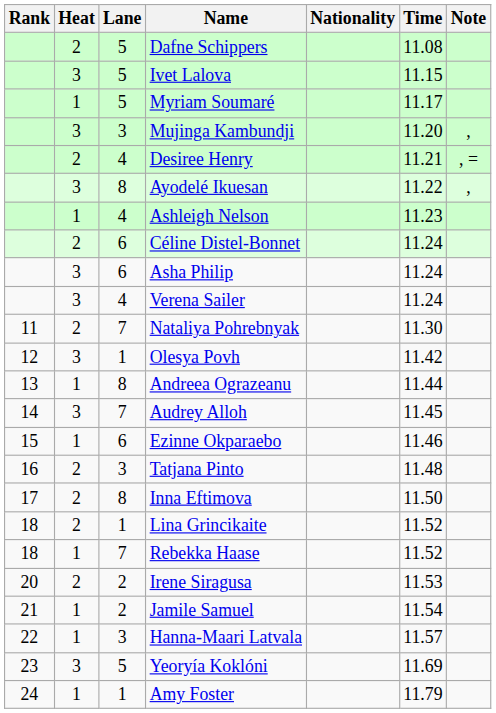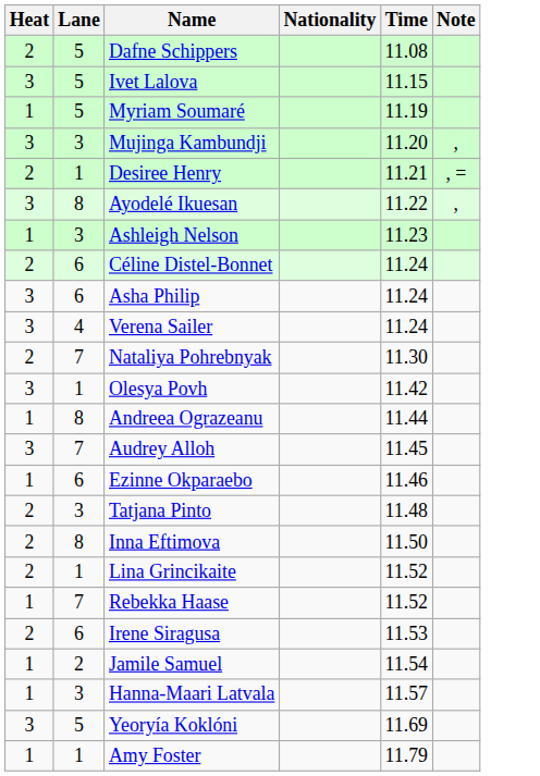 <table class="wikitable sortable" style="text-align:center">
 <tr>
-<th>Rank</th>
 <th>Heat</th>
 <th>Lane</th>
 <th>Name</th>
 <th>Nationality</th>
 <th>Time</th>
 <th>Note</th>
 </tr>
 <tr bgcolor=ccffcc>
-<td></td>
 <td>2</td>
 <td>5</td>
 <td align=left><a href='#'>Dafne Schippers</a></td>
 <td align=left></td>
 <td>11.08</td>
 <td></td>
 </tr>
 <tr bgcolor=ccffcc>
-<td></td>
 <td>3</td>
 <td>5</td>
 <td align=left><a href='#'>Ivet Lalova</a></td>
 <td align=left></td>
 <td>11.15</td>
 <td></td>
 </tr>
 <tr bgcolor=ccffcc>
-<td></td>
 <td>1</td>
 <td>5</td>
 <td align=left><a href='#'>Myriam Soumaré</a></td>
 <td align=left></td>
-<td>11.17</td>
+<td>11.19</td>
 <td></td>
 </tr>
 <tr bgcolor=ccffcc>
-<td></td>
 <td>3</td>
 <td>3</td>
 <td align=left><a href='#'>Mujinga Kambundji</a></td>
 <td align=left></td>
 <td>11.20</td>
 <td>, </td>
 </tr>
 <tr bgcolor=ccffcc>
-<td></td>
 <td>2</td>
-<td>4</td>
+<td>1</td>
 <td align=left><a href='#'>Desiree Henry</a></td>
 <td align=left></td>
 <td>11.21</td>
 <td>, =</td>
 </tr>
 <tr bgcolor=ddffdd>
-<td></td>
 <td>3</td>
 <td>8</td>
 <td align=left><a href='#'>Ayodelé Ikuesan</a></td>
 <td align=left></td>
 <td>11.22</td>
 <td>, </td>
 </tr>
 <tr bgcolor=ccffcc>
-<td></td>
 <td>1</td>
-<td>4</td>
+<td>3</td>
 <td align=left><a href='#'>Ashleigh Nelson</a></td>
 <td align=left></td>
 <td>11.23</td>
 <td></td>
 </tr>
 <tr bgcolor=ddffdd>
-<td></td>
 <td>2</td>
 <td>6</td>
 <td align=left><a href='#'>Céline Distel-Bonnet</a></td>
 <td align=left></td>
 <td>11.24</td>
 <td></td>
 </tr>
 <tr>
-<td></td>
 <td>3</td>
 <td>6</td>
 <td align=left><a href='#'>Asha Philip</a></td>
 <td align=left></td>
 <td>11.24</td>
 <td></td>
 </tr>
 <tr>
-<td></td>
 <td>3</td>
 <td>4</td>
 <td align=left><a href='#'>Verena Sailer</a></td>
 <td align=left></td>
 <td>11.24</td>
 <td></td>
 </tr>
 <tr>
-<td>11</td>
 <td>2</td>
 <td>7</td>
 <td align=left><a href='#'>Nataliya Pohrebnyak</a></td>
 <td align=left></td>
 <td>11.30</td>
 <td></td>
 </tr>
 <tr>
-<td>12</td>
 <td>3</td>
 <td>1</td>
 <td align=left><a href='#'>Olesya Povh</a></td>
 <td align=left></td>
 <td>11.42</td>
 <td></td>
 </tr>
 <tr>
-<td>13</td>
 <td>1</td>
 <td>8</td>
 <td align=left><a href='#'>Andreea Ograzeanu</a></td>
 <td align=left></td>
 <td>11.44</td>
 <td></td>
 </tr>
 <tr>
-<td>14</td>
 <td>3</td>
 <td>7</td>
 <td align=left><a href='#'>Audrey Alloh</a></td>
 <td align=left></td>
 <td>11.45</td>
 <td></td>
 </tr>
 <tr>
-<td>15</td>
 <td>1</td>
 <td>6</td>
 <td align=left><a href='#'>Ezinne Okparaebo</a></td>
 <td align=left></td>
 <td>11.46</td>
 <td></td>
 </tr>
 <tr>
-<td>16</td>
 <td>2</td>
 <td>3</td>
 <td align=left><a href='#'>Tatjana Pinto</a></td>
 <td align=left></td>
 <td>11.48</td>
 <td></td>
 </tr>
 <tr>
-<td>17</td>
 <td>2</td>
 <td>8</td>
 <td align=left><a href='#'>Inna Eftimova</a></td>
 <td align=left></td>
 <td>11.50</td>
 <td></td>
 </tr>
 <tr>
-<td>18</td>
 <td>2</td>
 <td>1</td>
 <td align=left><a href='#'>Lina Grincikaite</a></td>
 <td align=left></td>
 <td>11.52</td>
 <td></td>
 </tr>
 <tr>
-<td>18</td>
 <td>1</td>
 <td>7</td>
 <td align=left><a href='#'>Rebekka Haase</a></td>
 <td align=left></td>
 <td>11.52</td>
 <td></td>
 </tr>
 <tr>
-<td>20</td>
 <td>2</td>
-<td>2</td>
+<td>6</td>
 <td align=left><a href='#'>Irene Siragusa</a></td>
 <td align=left></td>
 <td>11.53</td>
 <td></td>
 </tr>
 <tr>
-<td>21</td>
 <td>1</td>
 <td>2</td>
 <td align=left><a href='#'>Jamile Samuel</a></td>
 <td align=left></td>
 <td>11.54</td>
 <td></td>
 </tr>
 <tr>
-<td>22</td>
 <td>1</td>
 <td>3</td>
 <td align=left><a href='#'>Hanna-Maari Latvala</a></td>
 <td align=left></td>
 <td>11.57</td>
 <td></td>
 </tr>
 <tr>
-<td>23</td>
 <td>3</td>
 <td>5</td>
 <td align=left><a href='#'>Yeoryía Koklóni</a></td>
 <td align=left></td>
 <td>11.69</td>
 <td></td>
 </tr>
 <tr>
-<td>24</td>
 <td>1</td>
 <td>1</td>
 <td align=left><a href='#'>Amy Foster</a></td>
 <td align=left></td>
 <td>11.79</td>
 <td></td>
 </tr>
 </table>
